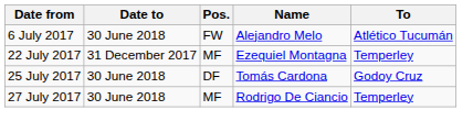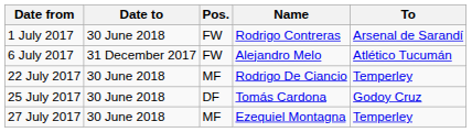 <table class="wikitable">
 <tr>
 <th>Date from</th>
 <th>Date to</th>
 <th>Pos.</th>
 <th>Name</th>
 <th>To</th>
 </tr>
 <tr>
+<td>1 July 2017</td>
+<td>30 June 2018</td>
+<td>FW</td>
+<td> <a href='#'>Rodrigo Contreras</a></td>
+<td> <a href='#'>Arsenal de Sarandí</a></td>
+</tr>
+<tr>
 <td>6 July 2017</td>
-<td>30 June 2018</td>
+<td>31 December 2017</td>
 <td>FW</td>
 <td> <a href='#'>Alejandro Melo</a></td>
 <td> <a href='#'>Atlético Tucumán</a></td>
 </tr>
 <tr>
 <td>22 July 2017</td>
-<td>31 December 2017</td>
+<td>30 June 2018</td>
 <td>MF</td>
-<td> <a href='#'>Ezequiel Montagna</a></td>
+<td> <a href='#'>Rodrigo De Ciancio</a></td>
 <td> <a href='#'>Temperley</a></td>
 </tr>
 <tr>
 <td>25 July 2017</td>
 <td>30 June 2018</td>
 <td>DF</td>
 <td> <a href='#'>Tomás Cardona</a></td>
 <td> <a href='#'>Godoy Cruz</a></td>
 </tr>
 <tr>
 <td>27 July 2017</td>
 <td>30 June 2018</td>
 <td>MF</td>
-<td> <a href='#'>Rodrigo De Ciancio</a></td>
+<td> <a href='#'>Ezequiel Montagna</a></td>
 <td> <a href='#'>Temperley</a></td>
 </tr>
 </table>
